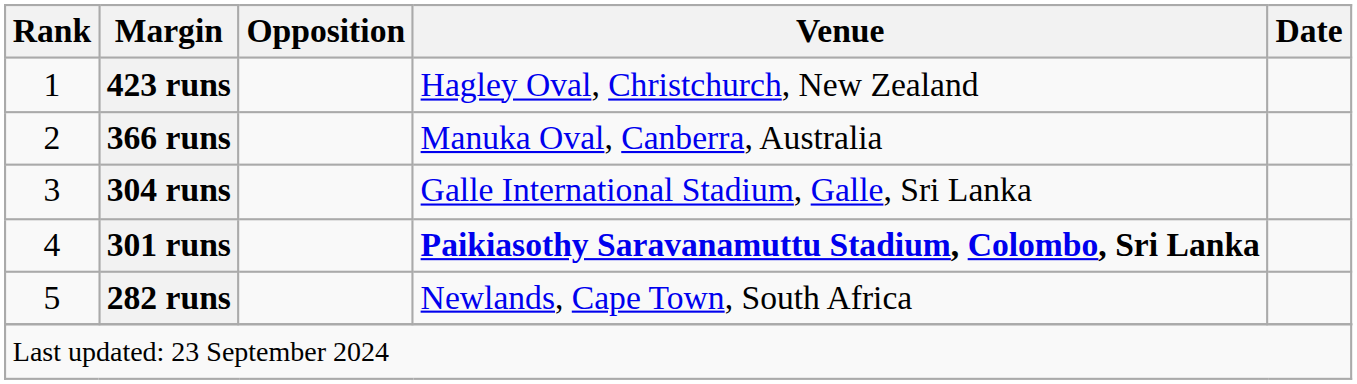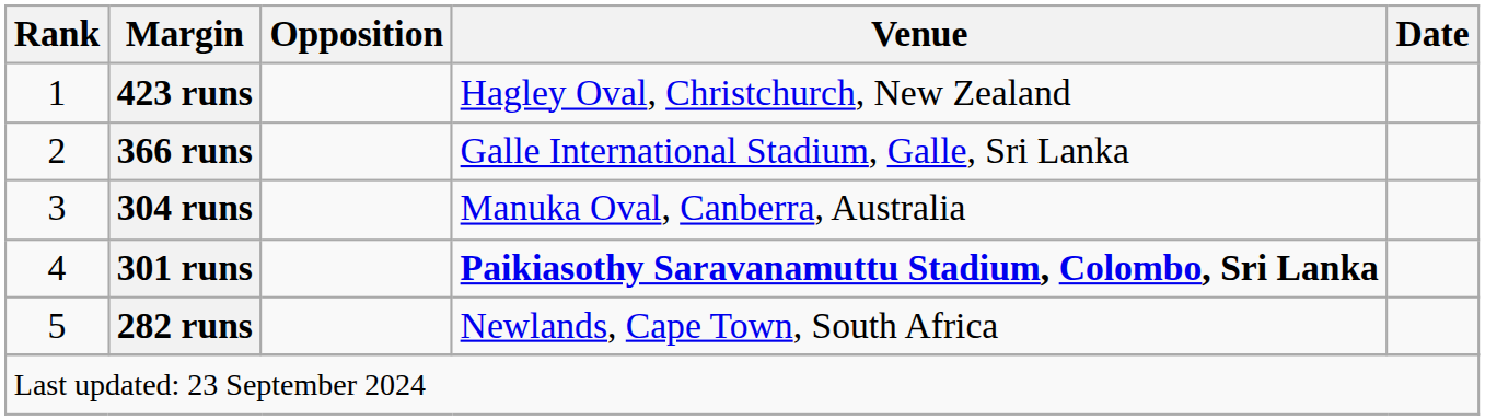 <table class="wikitable plainrowheaders sortable">
 <tr>
 <th scope=col>Rank</th>
 <th scope=col>Margin</th>
 <th scope=col>Opposition</th>
 <th scope=col>Venue</th>
 <th scope=col>Date</th>
 </tr>
 <tr>
 <td style="text-align:center">1</td>
 <th scope=row style="text-align:center;">423 runs</th>
 <td></td>
 <td><a href='#'>Hagley Oval</a>, <a href='#'>Christchurch</a>, New Zealand</td>
 <td></td>
 </tr>
 <tr>
 <td style="text-align:center">2</td>
 <th scope=row style=text-align:center;>366 runs</th>
 <td></td>
-<td><a href='#'>Manuka Oval</a>, <a href='#'>Canberra</a>, Australia</td>
+<td><a href='#'>Galle International Stadium</a>, <a href='#'>Galle</a>, Sri Lanka</td>
 <td></td>
 </tr>
 <tr>
 <td style="text-align:center">3</td>
 <th scope=row style=text-align:center;>304 runs</th>
 <td></td>
-<td><a href='#'>Galle International Stadium</a>, <a href='#'>Galle</a>, Sri Lanka</td>
+<td><a href='#'>Manuka Oval</a>, <a href='#'>Canberra</a>, Australia</td>
 <td></td>
 </tr>
 <tr>
 <td style="text-align:center">4</td>
 <th scope=row style=text-align:center;>301 runs</th>
 <td></td>
 <td><strong><a href='#'>Paikiasothy Saravanamuttu Stadium</a>, <a href='#'>Colombo</a>, Sri Lanka</strong></td>
 <td></td>
 </tr>
 <tr>
 <td style="text-align:center">5</td>
 <th scope=row style=text-align:center;>282 runs</th>
 <td></td>
 <td><a href='#'>Newlands</a>, <a href='#'>Cape Town</a>, South Africa</td>
 <td></td>
 </tr>
 <tr>
 </tr>
 <tr class=sortbottom>
 <td colspan=5><small>Last updated: 23 September 2024</small></td>
 </tr>
 </table>
